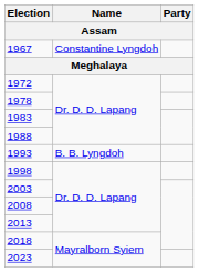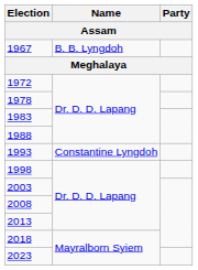 <table class="wikitable sortable">
 <tr>
 <th>Election</th>
 <th>Name</th>
 <th colspan=2>Party</th>
 </tr>
 <tr>
 <th colspan=4>Assam</th>
 </tr>
 <tr>
 <td><a href='#'>1967</a></td>
-<td><a href='#'>Constantine Lyngdoh</a></td>
+<td><a href='#'>B. B. Lyngdoh</a></td>
 <td></td>
 </tr>
 <tr>
 <th colspan=4>Meghalaya</th>
 </tr>
 <tr>
 <td><a href='#'>1972</a></td>
 <td rowspan=4><a href='#'>Dr. D. D. Lapang</a></td>
 <td></td>
 </tr>
 <tr>
 <td><a href='#'>1978</a></td>
 <td></td>
 </tr>
 <tr>
 <td><a href='#'>1983</a></td>
 </tr>
 <tr>
 <td><a href='#'>1988</a></td>
 </tr>
 <tr>
 <td><a href='#'>1993</a></td>
-<td><a href='#'>B. B. Lyngdoh</a></td>
+<td><a href='#'>Constantine Lyngdoh</a></td>
 <td></td>
 </tr>
 <tr>
 <td><a href='#'>1998</a></td>
 <td rowspan=4><a href='#'>Dr. D. D. Lapang</a></td>
 <td></td>
 </tr>
 <tr>
 <td><a href='#'>2003</a></td>
 </tr>
 <tr>
 <td><a href='#'>2008</a></td>
 </tr>
 <tr>
 <td><a href='#'>2013</a></td>
 </tr>
 <tr>
 <td><a href='#'>2018</a></td>
 <td rowspan=2><a href='#'>Mayralborn Syiem</a></td>
 </tr>
 <tr>
 <td><a href='#'>2023</a></td>
 <td></td>
 </tr>
 </table>
